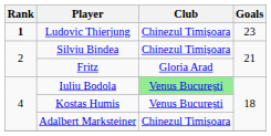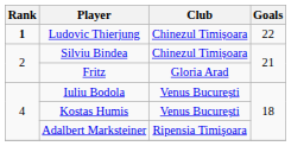 <table class="wikitable sortable" style="text-align:center">
 <tr>
 <th>Rank</th>
 <th>Player</th>
 <th>Club</th>
 <th>Goals</th>
 </tr>
 <tr>
 <td rowspan=1 align=center><strong>1</strong></td>
 <td><a href='#'>Ludovic Thierjung</a></td>
 <td><a href='#'>Chinezul Timișoara</a></td>
-<td rowspan=1 align=center>23</td>
+<td rowspan=1 align=center>22</td>
 </tr>
 <tr>
 <td rowspan=2 align=center>2</td>
 <td><a href='#'>Silviu Bindea</a></td>
 <td><a href='#'>Chinezul Timișoara</a></td>
 <td rowspan=2 align=center>21</td>
 </tr>
 <tr>
 <td><a href='#'>Fritz</a></td>
 <td><a href='#'>Gloria Arad</a></td>
 </tr>
 <tr>
 <td rowspan=3 align=center>4</td>
 <td><a href='#'>Iuliu Bodola</a></td>
-<td style="background: lightgreen;"><a href='#'>Venus București</a></td>
+<td><a href='#'>Venus București</a></td>
 <td rowspan=3 align=center>18</td>
 </tr>
 <tr>
 <td><a href='#'>Kostas Humis</a></td>
 <td><a href='#'>Venus București</a></td>
 </tr>
 <tr>
 <td><a href='#'>Adalbert Marksteiner</a></td>
-<td><a href='#'>Chinezul Timișoara</a></td>
+<td><a href='#'>Ripensia Timişoara</a></td>
 </tr>
 <tr>
 </tr>
 </table>
